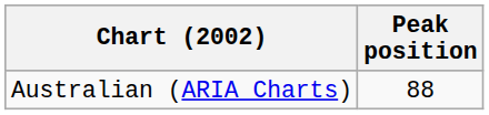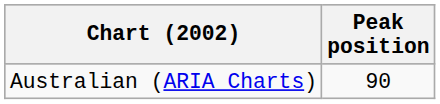 <table class="wikitable">
 <tr>
 <th>Chart (2002)</th>
 <th>Peak<br>position</th>
 </tr>
 <tr>
 <td>Australian (<a href='#'>ARIA Charts</a>)</td>
-<td align="center">88</td>
+<td align="center">90</td>
 </tr>
 </table>
